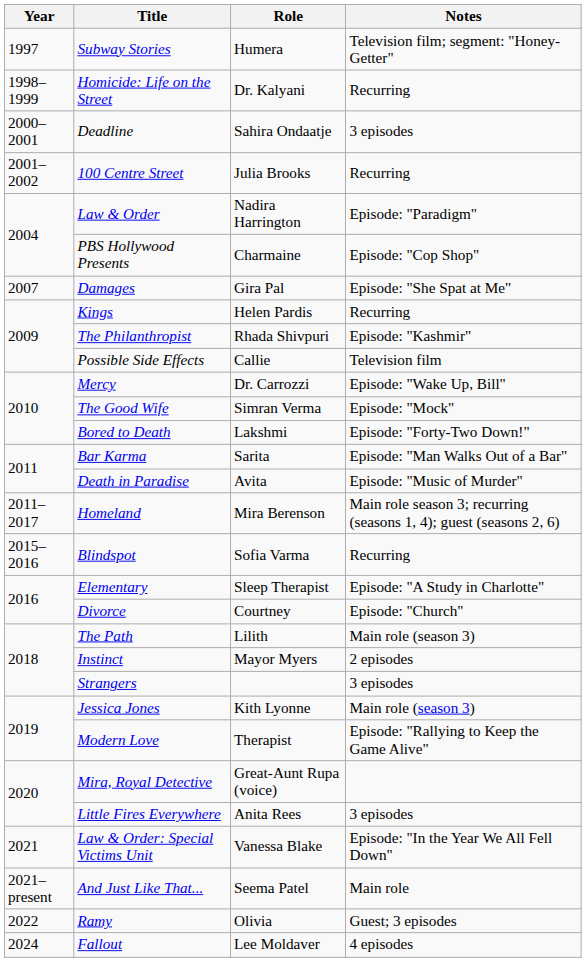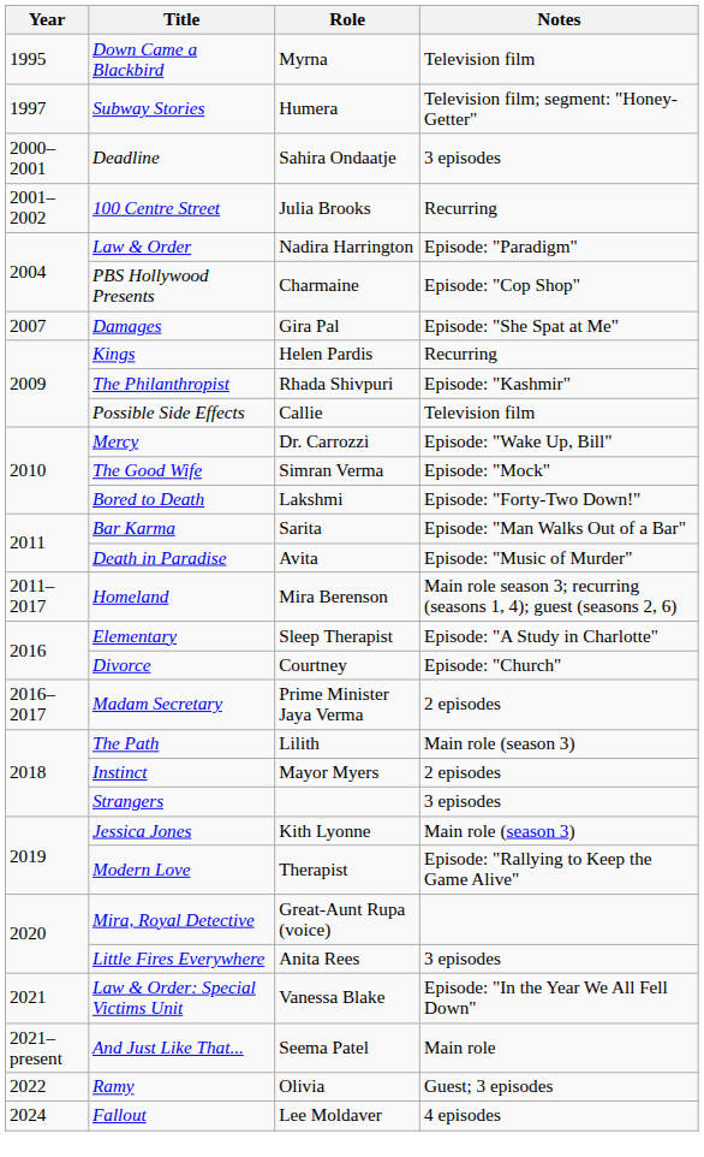 <table class="wikitable sortable">
 <tr>
 <th>Year</th>
 <th>Title</th>
 <th>Role</th>
 <th class="unsortable">Notes</th>
 </tr>
 <tr>
+<td>1995</td>
+<td><em><a href='#'>Down Came a Blackbird</a></em></td>
+<td>Myrna</td>
+<td>Television film</td>
+</tr>
+<tr>
 <td>1997</td>
 <td><em><a href='#'>Subway Stories</a></em></td>
 <td>Humera</td>
 <td>Television film; segment: "Honey-Getter"</td>
-</tr>
-<tr>
-<td>1998–1999</td>
-<td><em><a href='#'>Homicide: Life on the Street</a></em></td>
-<td>Dr. Kalyani</td>
-<td>Recurring</td>
 </tr>
 <tr>
 <td>2000–2001</td>
 <td><em>Deadline</em></td>
 <td>Sahira Ondaatje</td>
 <td>3 episodes</td>
 </tr>
 <tr>
 <td>2001–2002</td>
 <td><em><a href='#'>100 Centre Street</a></em></td>
 <td>Julia Brooks</td>
 <td>Recurring</td>
 </tr>
 <tr>
 <td rowspan="2">2004</td>
 <td><em><a href='#'>Law & Order</a></em></td>
 <td>Nadira Harrington</td>
 <td>Episode: "Paradigm"</td>
 </tr>
 <tr>
 <td><em>PBS Hollywood Presents</em></td>
 <td>Charmaine</td>
 <td>Episode: "Cop Shop"</td>
 </tr>
 <tr>
 <td>2007</td>
 <td><em><a href='#'>Damages</a></em></td>
 <td>Gira Pal</td>
 <td>Episode: "She Spat at Me"</td>
 </tr>
 <tr>
 <td rowspan="3">2009</td>
 <td><em><a href='#'>Kings</a></em></td>
 <td>Helen Pardis</td>
 <td>Recurring</td>
 </tr>
 <tr>
 <td><em><a href='#'>The Philanthropist</a></em></td>
 <td>Rhada Shivpuri</td>
 <td>Episode: "Kashmir"</td>
 </tr>
 <tr>
 <td><em>Possible Side Effects</em></td>
 <td>Callie</td>
 <td>Television film</td>
 </tr>
 <tr>
 <td rowspan="3">2010</td>
 <td><em><a href='#'>Mercy</a></em></td>
 <td>Dr. Carrozzi</td>
 <td>Episode: "Wake Up, Bill"</td>
 </tr>
 <tr>
 <td><em><a href='#'>The Good Wife</a></em></td>
 <td>Simran Verma</td>
 <td>Episode: "Mock"</td>
 </tr>
 <tr>
 <td><em><a href='#'>Bored to Death</a></em></td>
 <td>Lakshmi</td>
 <td>Episode: "Forty-Two Down!"</td>
 </tr>
 <tr>
 <td rowspan="2">2011</td>
 <td><em><a href='#'>Bar Karma</a></em></td>
 <td>Sarita</td>
 <td>Episode: "Man Walks Out of a Bar"</td>
 </tr>
 <tr>
 <td><em><a href='#'>Death in Paradise</a></em></td>
 <td>Avita</td>
 <td>Episode: "Music of Murder"</td>
 </tr>
 <tr>
 <td>2011–2017</td>
 <td><em><a href='#'>Homeland</a></em></td>
 <td>Mira Berenson</td>
 <td>Main role season 3; recurring (seasons 1, 4); guest (seasons 2, 6)</td>
 </tr>
 <tr>
-<td>2015–2016</td>
-<td><em><a href='#'>Blindspot</a></em></td>
-<td>Sofia Varma</td>
-<td>Recurring</td>
-</tr>
-<tr>
 <td rowspan="2">2016</td>
 <td><em><a href='#'>Elementary</a></em></td>
 <td>Sleep Therapist</td>
 <td>Episode: "A Study in Charlotte"</td>
 </tr>
 <tr>
 <td><em><a href='#'>Divorce</a></em></td>
 <td>Courtney</td>
 <td>Episode: "Church"</td>
+</tr>
+<tr>
+<td>2016–2017</td>
+<td><em><a href='#'>Madam Secretary</a></em></td>
+<td>Prime Minister Jaya Verma</td>
+<td>2 episodes</td>
 </tr>
 <tr>
 <td rowspan="3">2018</td>
 <td><em><a href='#'>The Path</a></em></td>
 <td>Lilith</td>
 <td>Main role (season 3)</td>
 </tr>
 <tr>
 <td><em><a href='#'>Instinct</a></em></td>
 <td>Mayor Myers</td>
 <td>2 episodes</td>
 </tr>
 <tr>
 <td><em><a href='#'>Strangers</a></em></td>
 <td></td>
 <td>3 episodes</td>
 </tr>
 <tr>
 <td rowspan="2">2019</td>
 <td><em><a href='#'>Jessica Jones</a></em></td>
 <td>Kith Lyonne</td>
 <td>Main role (<a href='#'>season 3</a>)</td>
 </tr>
 <tr>
 <td><em><a href='#'>Modern Love</a></em></td>
 <td>Therapist</td>
 <td>Episode: "Rallying to Keep the Game Alive"</td>
 </tr>
 <tr>
 <td rowspan="2">2020</td>
 <td><em><a href='#'>Mira, Royal Detective</a></em></td>
 <td>Great-Aunt Rupa (voice)</td>
 <td></td>
 </tr>
 <tr>
 <td><em><a href='#'>Little Fires Everywhere</a></em></td>
 <td>Anita Rees</td>
 <td>3 episodes</td>
 </tr>
 <tr>
 <td>2021</td>
 <td><em><a href='#'>Law & Order: Special Victims Unit</a></em></td>
 <td>Vanessa Blake</td>
 <td>Episode: "In the Year We All Fell Down"</td>
 </tr>
 <tr>
 <td>2021–present</td>
 <td><em><a href='#'>And Just Like That...</a></em></td>
 <td>Seema Patel</td>
 <td>Main role</td>
 </tr>
 <tr>
 <td>2022</td>
 <td><em><a href='#'>Ramy</a></em></td>
 <td>Olivia</td>
 <td>Guest; 3 episodes</td>
 </tr>
 <tr>
 <td>2024</td>
 <td><em><a href='#'>Fallout</a></em></td>
 <td>Lee Moldaver</td>
 <td>4 episodes</td>
 </tr>
 </table>
